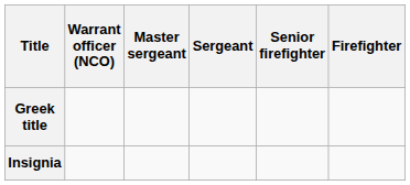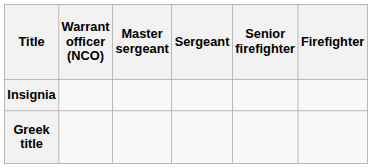 <table class="wikitable" style="text-align: center; width: 200px; height: 200px;">
 <tr>
 <th scope="row">Title</th>
 <th scope="col">Warrant officer (NCO)</th>
 <th scope="col">Master sergeant</th>
 <th scope="col">Sergeant</th>
 <th>Senior firefighter</th>
 <th scope="col">Firefighter</th>
 </tr>
 <tr>
+<th scope="row">Insignia</th>
+<td></td>
+<td></td>
+<td></td>
+<td></td>
+<td></td>
+</tr>
+<tr>
 <th scope="row">Greek title</th>
 <td><br></td>
 <td><br></td>
 <td><br></td>
 <td><br></td>
 <td><br></td>
 </tr>
-<tr>
-<th scope="row">Insignia</th>
-<td></td>
-<td></td>
-<td></td>
-<td></td>
-<td></td>
-</tr>
 </table>
